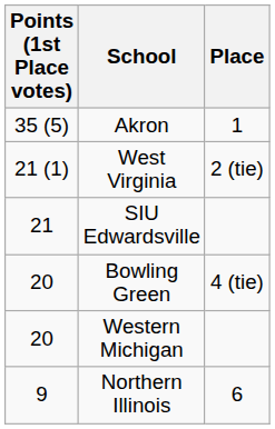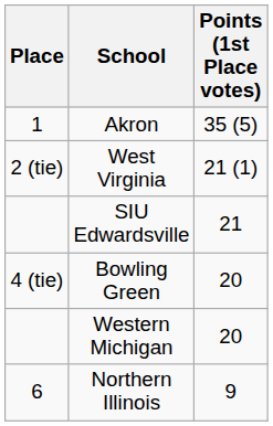 <table class="wikitable" style="width:30%; text-align:center;">
 <tr>
+<th>Place</th>
+<th>School</th>
 <th>Points<br>(1st Place votes)</th>
-<th>School</th>
-<th>Place</th>
 </tr>
 <tr>
+<td>1</td>
+<td>Akron</td>
 <td>35 (5)</td>
-<td>Akron</td>
-<td>1</td>
 </tr>
 <tr>
+<td>2 (tie)</td>
+<td>West Virginia</td>
 <td>21 (1)</td>
-<td>West Virginia</td>
-<td>2 (tie)</td>
 </tr>
 <tr>
+<td></td>
+<td>SIU Edwardsville</td>
 <td>21</td>
-<td>SIU Edwardsville</td>
-<td></td>
 </tr>
 <tr>
+<td>4 (tie)</td>
+<td>Bowling Green</td>
 <td>20</td>
-<td>Bowling Green</td>
-<td>4 (tie)</td>
 </tr>
 <tr>
+<td></td>
+<td>Western Michigan</td>
 <td>20</td>
-<td>Western Michigan</td>
-<td></td>
 </tr>
 <tr>
+<td>6</td>
+<td>Northern Illinois</td>
 <td>9</td>
-<td>Northern Illinois</td>
-<td>6</td>
 </tr>
 </table>
